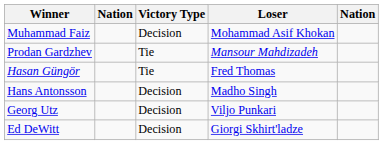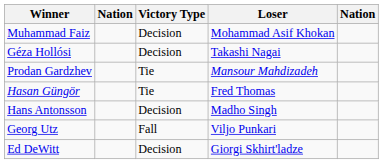 <table class="wikitable sortable" style="text-align:left;">
 <tr>
 <th>Winner</th>
 <th>Nation</th>
 <th>Victory Type</th>
 <th>Loser</th>
 <th>Nation</th>
 </tr>
 <tr>
 <td><a href='#'>Muhammad Faiz</a></td>
 <td></td>
 <td>Decision</td>
 <td><a href='#'>Mohammad Asif Khokan</a></td>
+<td></td>
+</tr>
+<tr>
+<td><a href='#'>Géza Hollósi</a></td>
+<td></td>
+<td>Decision</td>
+<td><a href='#'>Takashi Nagai</a></td>
 <td></td>
 </tr>
 <tr>
 <td><a href='#'>Prodan Gardzhev</a></td>
 <td></td>
 <td>Tie</td>
 <td><em><a href='#'>Mansour Mahdizadeh</a></em></td>
 <td></td>
 </tr>
 <tr>
 <td><em><a href='#'>Hasan Güngör</a></em></td>
 <td><em></em></td>
 <td>Tie</td>
 <td><a href='#'>Fred Thomas</a></td>
 <td><em></em></td>
 </tr>
 <tr>
 <td><a href='#'>Hans Antonsson</a></td>
 <td></td>
 <td>Decision</td>
 <td><a href='#'>Madho Singh</a></td>
 <td></td>
 </tr>
 <tr>
 <td><a href='#'>Georg Utz</a></td>
 <td></td>
-<td>Decision</td>
+<td>Fall</td>
 <td><a href='#'>Viljo Punkari</a></td>
 <td></td>
 </tr>
 <tr>
 <td><a href='#'>Ed DeWitt</a></td>
 <td></td>
 <td>Decision</td>
 <td><a href='#'>Giorgi Skhirt'ladze</a></td>
 <td></td>
 </tr>
 </table>
